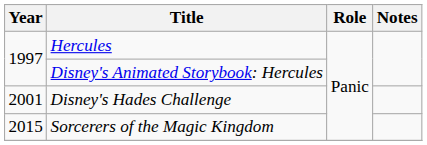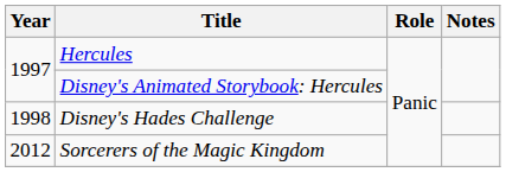 <table class="wikitable sortable">
 <tr>
 <th>Year</th>
 <th>Title</th>
 <th>Role</th>
 <th>Notes</th>
 </tr>
 <tr>
 <td rowspan="2">1997</td>
 <td><em><a href='#'>Hercules</a></em></td>
 <td rowspan="4">Panic</td>
 <td rowspan="2"></td>
 </tr>
 <tr>
 <td><em><a href='#'>Disney's Animated Storybook</a>: Hercules</em></td>
 </tr>
 <tr>
-<td>2001</td>
+<td>1998</td>
 <td><em>Disney's Hades Challenge</em></td>
 <td></td>
 </tr>
 <tr>
-<td>2015</td>
+<td>2012</td>
 <td><em>Sorcerers of the Magic Kingdom</em></td>
 <td></td>
 </tr>
 <tr>
 </tr>
 </table>
